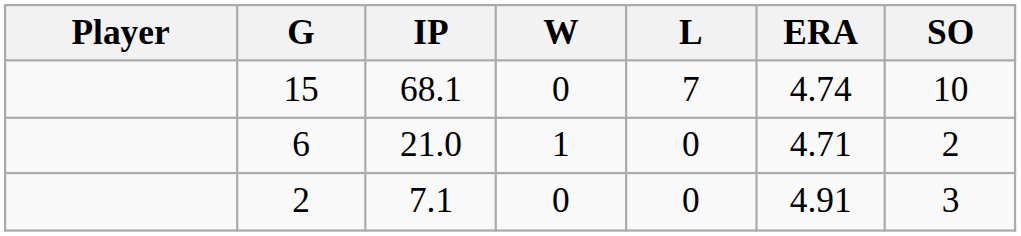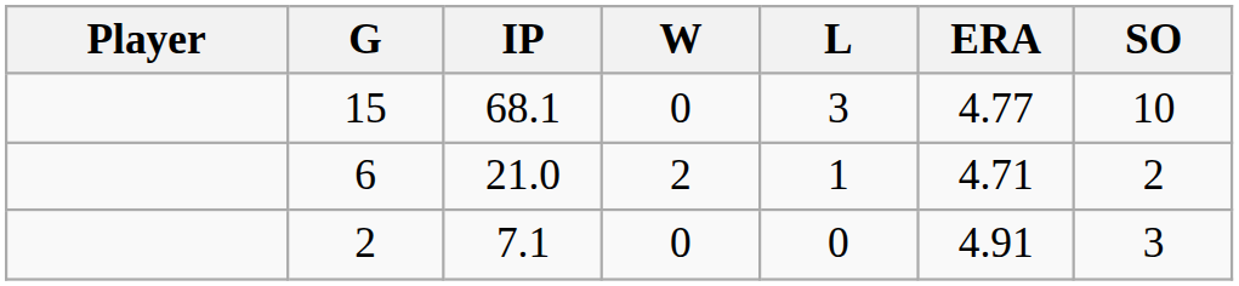 <table class="wikitable sortable">
 <tr>
 <th bgcolor="#DDDDFF" width="16%">Player</th>
 <th bgcolor="#DDDDFF" width="9%">G</th>
 <th bgcolor="#DDDDFF" width="9%">IP</th>
 <th bgcolor="#DDDDFF" width="9%">W</th>
 <th bgcolor="#DDDDFF" width="9%">L</th>
 <th bgcolor="#DDDDFF" width="9%">ERA</th>
 <th bgcolor="#DDDDFF" width="9%">SO</th>
 </tr>
 <tr align="center">
 <td></td>
 <td>15</td>
 <td>68.1</td>
 <td>0</td>
-<td>7</td>
-<td>4.74</td>
+<td>3</td>
+<td>4.77</td>
 <td>10</td>
 </tr>
 <tr align="center">
 <td></td>
 <td>6</td>
 <td>21.0</td>
+<td>2</td>
 <td>1</td>
-<td>0</td>
 <td>4.71</td>
 <td>2</td>
 </tr>
 <tr align="center">
 <td></td>
 <td>2</td>
 <td>7.1</td>
 <td>0</td>
 <td>0</td>
 <td>4.91</td>
 <td>3</td>
 </tr>
 </table>
